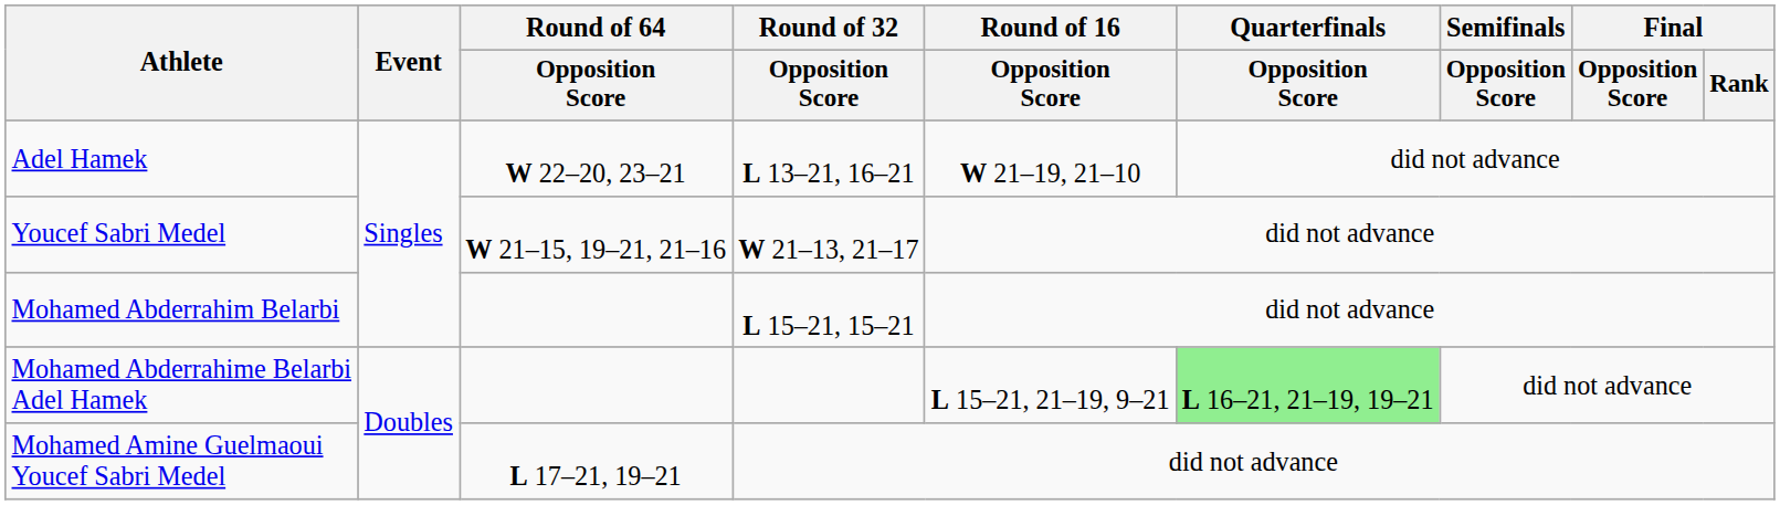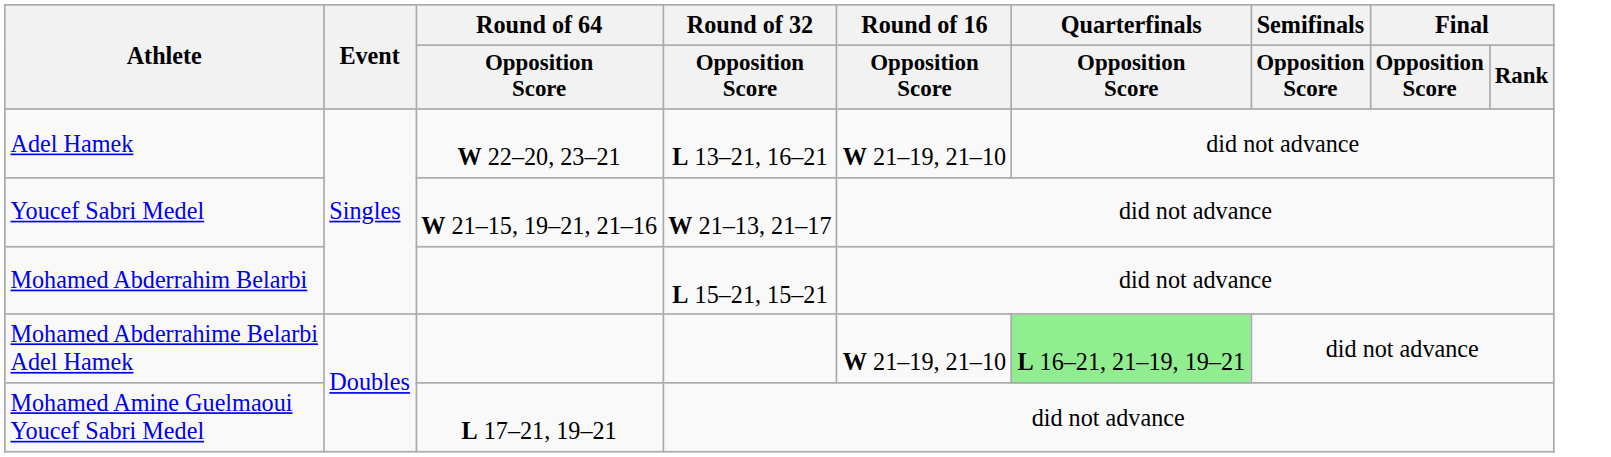 <table class=wikitable style="font-size:90%">
 <tr>
 <th rowspan=2>Athlete</th>
 <th rowspan=2>Event</th>
 <th>Round of 64</th>
 <th>Round of 32</th>
 <th>Round of 16</th>
 <th>Quarterfinals</th>
 <th>Semifinals</th>
 <th colspan=2>Final</th>
 </tr>
 <tr style="font-size:95%">
 <th>Opposition<br>Score</th>
 <th>Opposition<br>Score</th>
 <th>Opposition<br>Score</th>
 <th>Opposition<br>Score</th>
 <th>Opposition<br>Score</th>
 <th>Opposition<br>Score</th>
 <th>Rank</th>
 </tr>
 <tr align=center>
 <td align=left><a href='#'>Adel Hamek</a></td>
 <td align=left rowspan=3><a href='#'>Singles</a></td>
 <td><br><strong>W</strong> 22–20, 23–21</td>
 <td><br><strong>L</strong> 13–21, 16–21</td>
 <td><br><strong>W</strong> 21–19, 21–10</td>
 <td colspan=4>did not advance</td>
 </tr>
 <tr align=center>
 <td align=left><a href='#'>Youcef Sabri Medel</a></td>
 <td><br><strong>W</strong> 21–15, 19–21, 21–16</td>
 <td><br><strong>W</strong> 21–13, 21–17</td>
 <td colspan=5>did not advance</td>
 </tr>
 <tr align=center>
 <td align=left><a href='#'>Mohamed Abderrahim Belarbi</a></td>
 <td></td>
 <td><br><strong>L</strong> 15–21, 15–21</td>
 <td colspan=5>did not advance</td>
 </tr>
 <tr align=center>
 <td align=left><a href='#'>Mohamed Abderrahime Belarbi</a><br><a href='#'>Adel Hamek</a></td>
 <td align=left rowspan=2><a href='#'>Doubles</a></td>
 <td></td>
 <td></td>
-<td><br><strong>L</strong> 15–21, 21–19, 9–21</td>
+<td><br><strong>W</strong> 21–19, 21–10</td>
 <td style="background: lightgreen;"><br><strong>L</strong> 16–21, 21–19, 19–21</td>
 <td colspan=3>did not advance</td>
 </tr>
 <tr align=center>
 <td align=left><a href='#'>Mohamed Amine Guelmaoui</a><br><a href='#'>Youcef Sabri Medel</a></td>
 <td><br><strong>L</strong> 17–21, 19–21</td>
 <td colspan=6>did not advance</td>
 </tr>
 </table>
